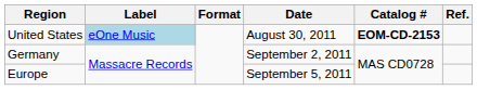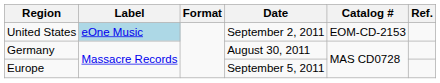 <table class="wikitable">
 <tr>
 <th>Region</th>
 <th>Label</th>
 <th>Format</th>
 <th>Date</th>
 <th>Catalog #</th>
 <th>Ref.</th>
 </tr>
 <tr>
 <td>United States</td>
 <td style="background: lightblue;"><a href='#'>eOne Music</a></td>
 <td rowspan="3"></td>
-<td>August 30, 2011</td>
-<td><strong>EOM-CD-2153</strong></td>
+<td>September 2, 2011</td>
+<td>EOM-CD-2153</td>
 <td></td>
 </tr>
 <tr>
 <td>Germany</td>
 <td rowspan="2"><a href='#'>Massacre Records</a></td>
-<td>September 2, 2011</td>
+<td>August 30, 2011</td>
 <td rowspan="2">MAS CD0728</td>
 <td></td>
 </tr>
 <tr>
 <td>Europe</td>
 <td>September 5, 2011</td>
 <td></td>
 </tr>
 </table>
